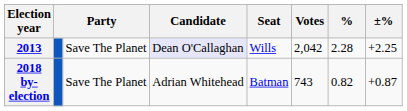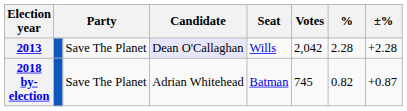 <table class=wikitable>
 <tr>
 <th style="width:10px">Election year</th>
 <th style="width:1px" colspan=3>Party</th>
 <th style="width:300x;">Candidate</th>
 <th style="width:300x;">Seat</th>
 <th style="width:40px;">Votes</th>
 <th style="width:40px;">%</th>
 <th style="width:40px;">±%</th>
 </tr>
 <tr>
 <th><a href='#'>2013</a></th>
 <td bgcolor="#0E57BF"> </td>
 <td style="text-align:left;" colspan="2">Save The Planet</td>
 <td style="background: lavender;">Dean O'Callaghan</td>
 <td><a href='#'>Wills</a></td>
 <td>2,042</td>
 <td>2.28</td>
-<td>+2.25</td>
+<td>+2.28</td>
 </tr>
 <tr>
 <th><a href='#'>2018 by-election</a></th>
 <td bgcolor="#0E57BF"> </td>
 <td style="text-align:left;" colspan="2">Save The Planet</td>
 <td>Adrian Whitehead</td>
 <td><a href='#'>Batman</a></td>
-<td>743</td>
+<td>745</td>
 <td>0.82</td>
 <td>+0.87</td>
 </tr>
 </table>
